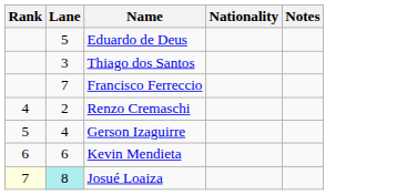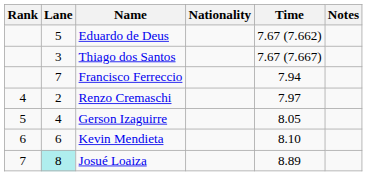 <table class="wikitable sortable" style="text-align:center">
 <tr>
 <th>Rank</th>
 <th>Lane</th>
 <th>Name</th>
 <th>Nationality</th>
+<th>Time</th>
 <th>Notes</th>
 </tr>
 <tr>
 <td></td>
 <td>5</td>
 <td align=left><a href='#'>Eduardo de Deus</a></td>
 <td align=left></td>
+<td>7.67 (7.662)</td>
 <td></td>
 </tr>
 <tr>
 <td></td>
 <td>3</td>
 <td align=left><a href='#'>Thiago dos Santos</a></td>
 <td align=left></td>
+<td>7.67 (7.667)</td>
 <td></td>
 </tr>
 <tr>
 <td></td>
 <td>7</td>
 <td align=left><a href='#'>Francisco Ferreccio</a></td>
 <td align=left></td>
+<td>7.94</td>
 <td></td>
 </tr>
 <tr>
 <td>4</td>
 <td>2</td>
 <td align=left><a href='#'>Renzo Cremaschi</a></td>
 <td align=left></td>
+<td>7.97</td>
 <td></td>
 </tr>
 <tr>
 <td>5</td>
 <td>4</td>
 <td align=left><a href='#'>Gerson Izaguirre</a></td>
 <td align=left></td>
+<td>8.05</td>
 <td></td>
 </tr>
 <tr>
 <td>6</td>
 <td>6</td>
 <td align=left><a href='#'>Kevin Mendieta</a></td>
 <td align=left></td>
+<td>8.10</td>
 <td></td>
 </tr>
 <tr>
-<td style="background: lightyellow;">7</td>
+<td>7</td>
 <td style="background: paleturquoise;">8</td>
 <td align=left><a href='#'>Josué Loaiza</a></td>
 <td align=left></td>
+<td>8.89</td>
 <td></td>
 </tr>
 </table>
